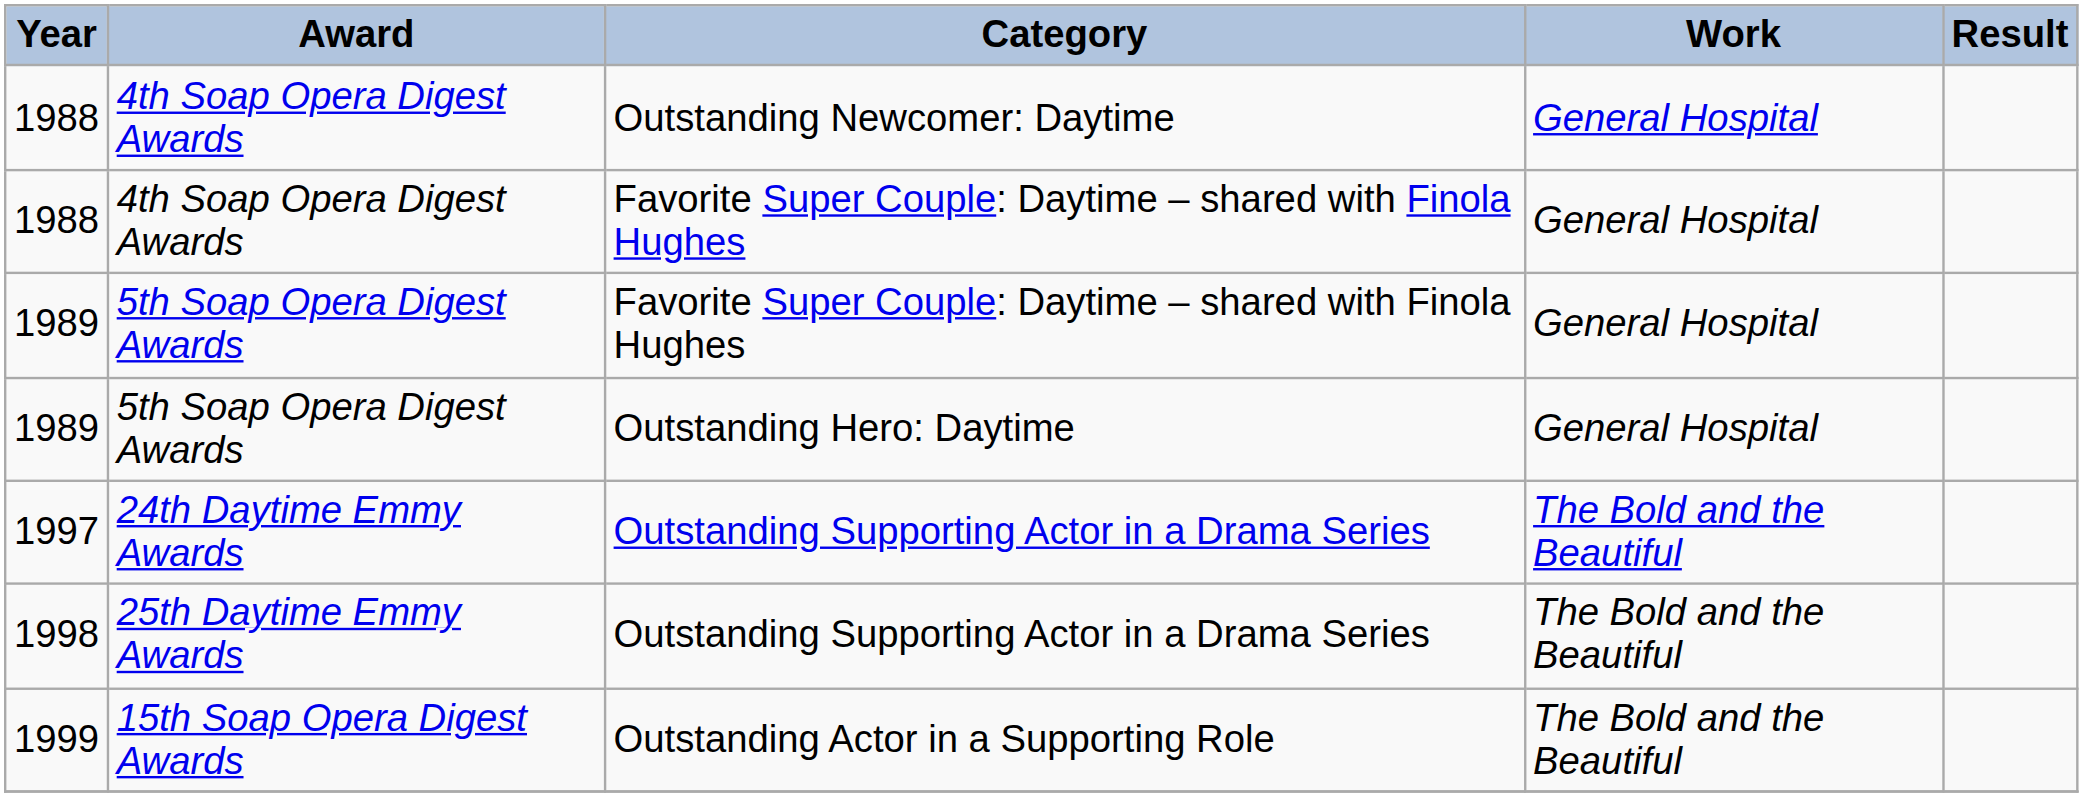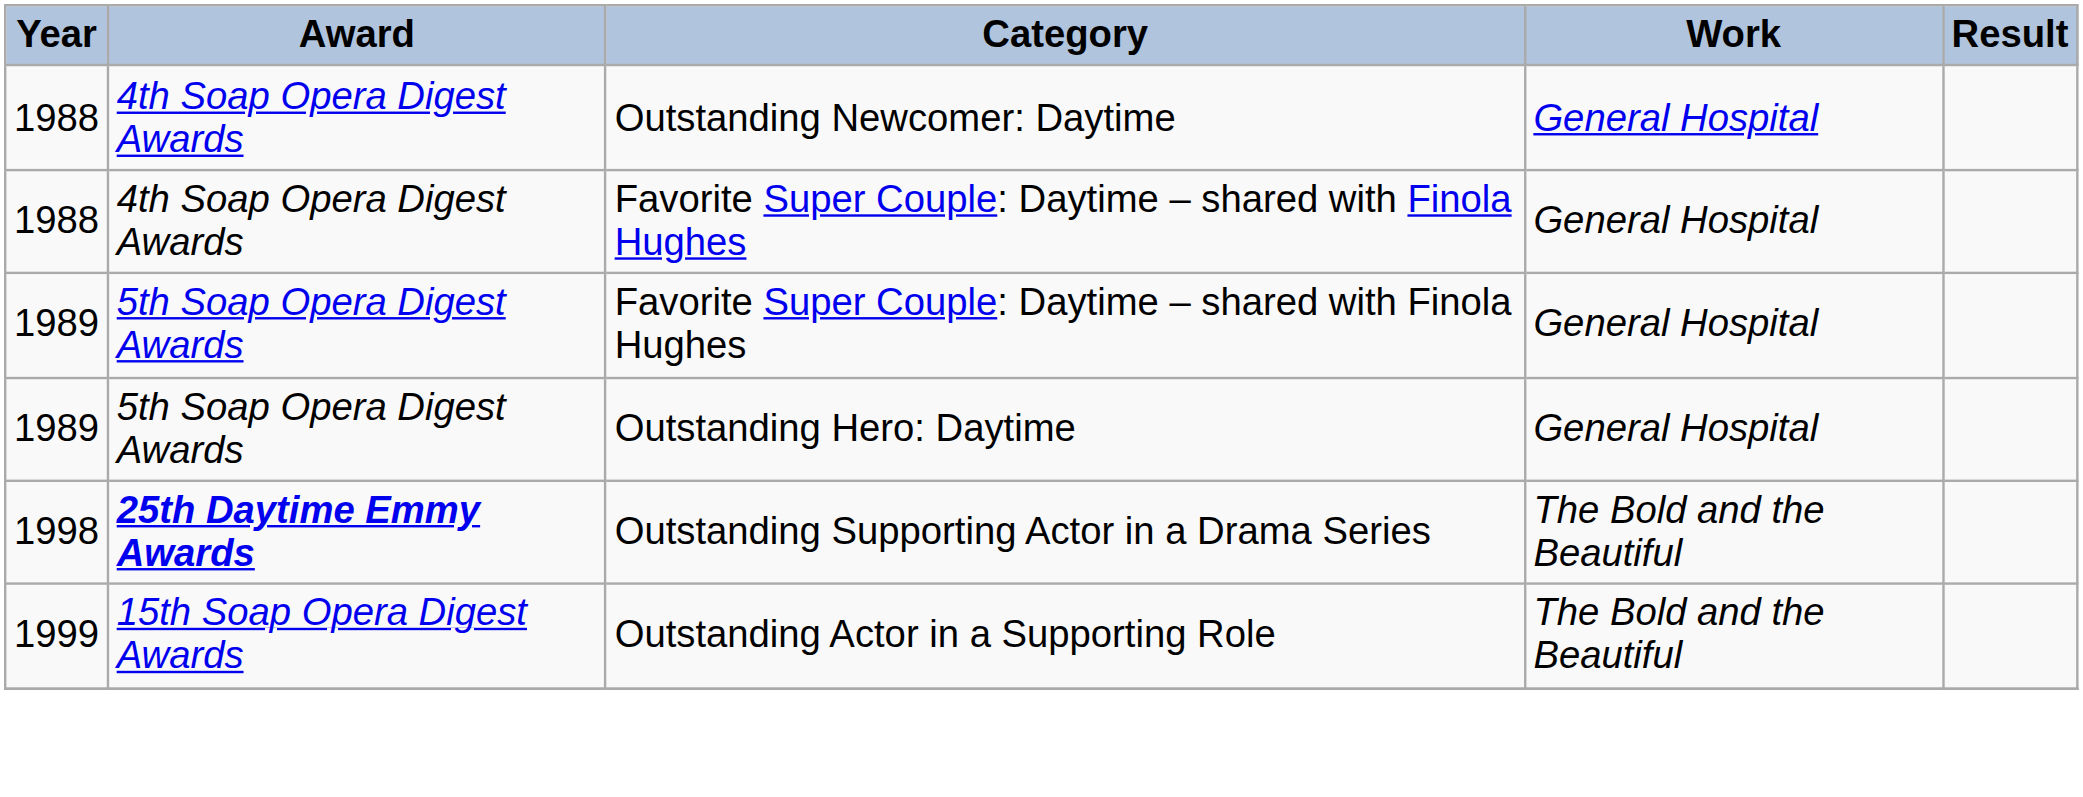 <table class="wikitable sortable">
 <tr>
 <th style="background:#B0C4DE;">Year</th>
 <th style="background:#B0C4DE;">Award</th>
 <th style="background:#B0C4DE;">Category</th>
 <th style="background:#B0C4DE;">Work</th>
 <th style="background:#B0C4DE;">Result</th>
 </tr>
 <tr>
 <td>1988</td>
 <td><em><a href='#'>4th Soap Opera Digest Awards</a></em></td>
 <td>Outstanding Newcomer: Daytime</td>
 <td><em><a href='#'>General Hospital</a></em></td>
 <td></td>
 </tr>
 <tr>
 <td>1988</td>
 <td><em>4th Soap Opera Digest Awards</em></td>
 <td>Favorite <a href='#'>Super Couple</a>: Daytime – shared with <a href='#'>Finola Hughes</a></td>
 <td><em>General Hospital</em></td>
 <td></td>
 </tr>
 <tr>
 <td>1989</td>
 <td><em><a href='#'>5th Soap Opera Digest Awards</a></em></td>
 <td>Favorite <a href='#'>Super Couple</a>: Daytime – shared with Finola Hughes</td>
 <td><em>General Hospital</em></td>
 <td></td>
 </tr>
 <tr>
 <td>1989</td>
 <td><em>5th Soap Opera Digest Awards</em></td>
 <td>Outstanding Hero: Daytime</td>
 <td><em>General Hospital</em></td>
 <td></td>
 </tr>
 <tr>
-<td>1997</td>
-<td><em><a href='#'>24th Daytime Emmy Awards</a></em></td>
-<td><a href='#'>Outstanding Supporting Actor in a Drama Series</a></td>
-<td><em><a href='#'>The Bold and the Beautiful</a></em></td>
-<td></td>
-</tr>
-<tr>
 <td>1998</td>
-<td><em><a href='#'>25th Daytime Emmy Awards</a></em></td>
+<td><strong><em><a href='#'>25th Daytime Emmy Awards</a></em></strong></td>
 <td>Outstanding Supporting Actor in a Drama Series</td>
 <td><em>The Bold and the Beautiful</em></td>
 <td></td>
 </tr>
 <tr>
 <td>1999</td>
 <td><em><a href='#'>15th Soap Opera Digest Awards</a></em></td>
 <td>Outstanding Actor in a Supporting Role</td>
 <td><em>The Bold and the Beautiful</em></td>
 <td></td>
 </tr>
 <tr>
 </tr>
 </table>
